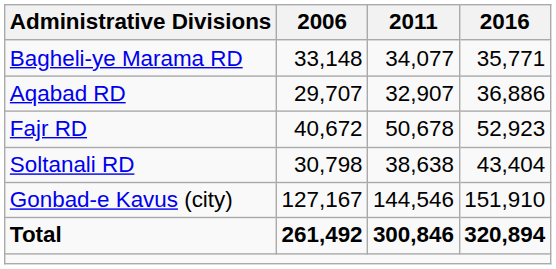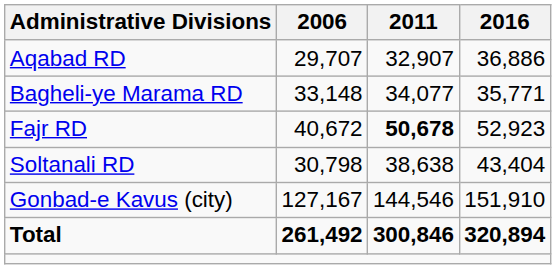 <table class="wikitable">
 <tr>
 <th>Administrative Divisions</th>
 <th>2006</th>
 <th>2011</th>
 <th>2016</th>
 </tr>
 <tr>
+<td><a href='#'>Aqabad RD</a></td>
+<td style="text-align: right;">29,707</td>
+<td style="text-align: right;">32,907</td>
+<td style="text-align: right;">36,886</td>
+</tr>
+<tr>
 <td><a href='#'>Bagheli-ye Marama RD</a></td>
 <td style="text-align: right;">33,148</td>
 <td style="text-align: right;">34,077</td>
 <td style="text-align: right;">35,771</td>
 </tr>
 <tr>
-<td><a href='#'>Aqabad RD</a></td>
-<td style="text-align: right;">29,707</td>
-<td style="text-align: right;">32,907</td>
-<td style="text-align: right;">36,886</td>
-</tr>
-<tr>
 <td><a href='#'>Fajr RD</a></td>
 <td style="text-align: right;">40,672</td>
-<td style="text-align: right;">50,678</td>
+<td style="text-align: right;"><strong>50,678</strong></td>
 <td style="text-align: right;">52,923</td>
 </tr>
 <tr>
 <td><a href='#'>Soltanali RD</a></td>
 <td style="text-align: right;">30,798</td>
 <td style="text-align: right;">38,638</td>
 <td style="text-align: right;">43,404</td>
 </tr>
 <tr>
 <td><a href='#'>Gonbad-e Kavus</a> (city)</td>
 <td style="text-align: right;">127,167</td>
 <td style="text-align: right;">144,546</td>
 <td style="text-align: right;">151,910</td>
 </tr>
 <tr>
 <td><strong>Total</strong></td>
 <td style="text-align: right;"><strong>261,492</strong></td>
 <td style="text-align: right;"><strong>300,846</strong></td>
 <td style="text-align: right;"><strong>320,894</strong></td>
 </tr>
 <tr>
 <td colspan=4></td>
 </tr>
 </table>
